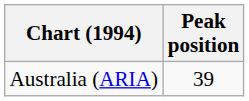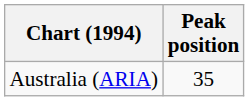 <table class="wikitable">
 <tr>
 <th align="left">Chart (1994)</th>
 <th align="left">Peak<br>position</th>
 </tr>
 <tr>
 <td align="left">Australia (<a href='#'>ARIA</a>)</td>
-<td align="center">39</td>
+<td align="center">35</td>
 </tr>
 </table>
